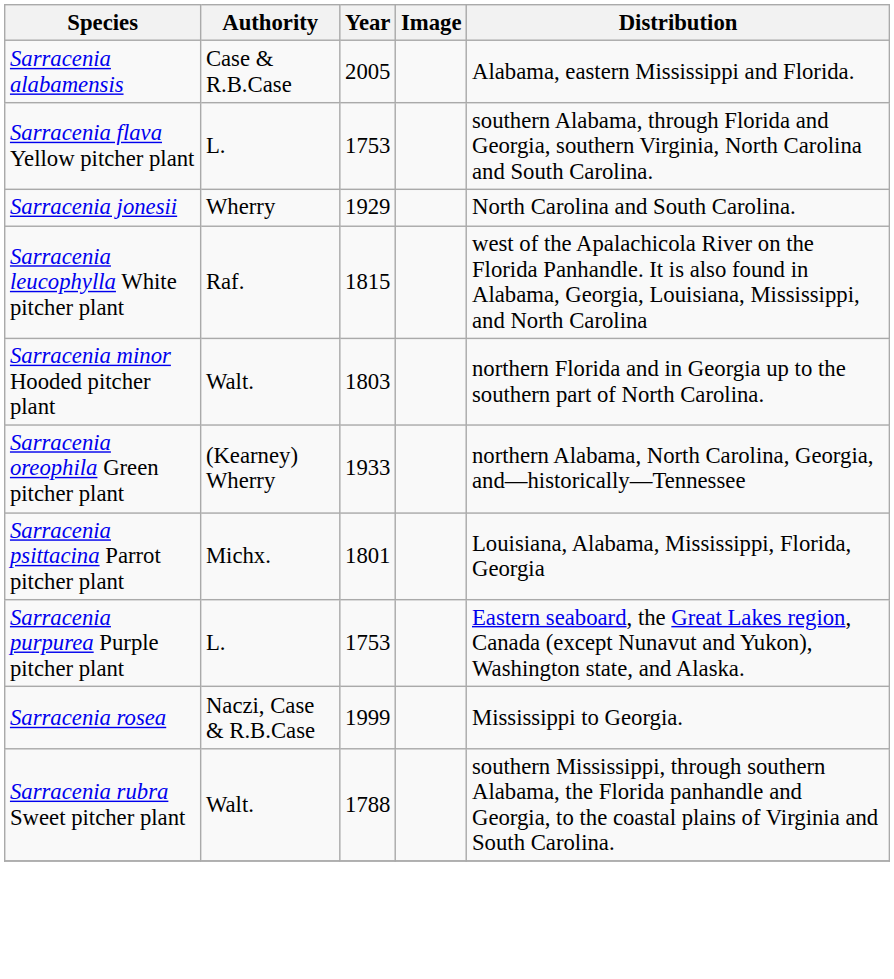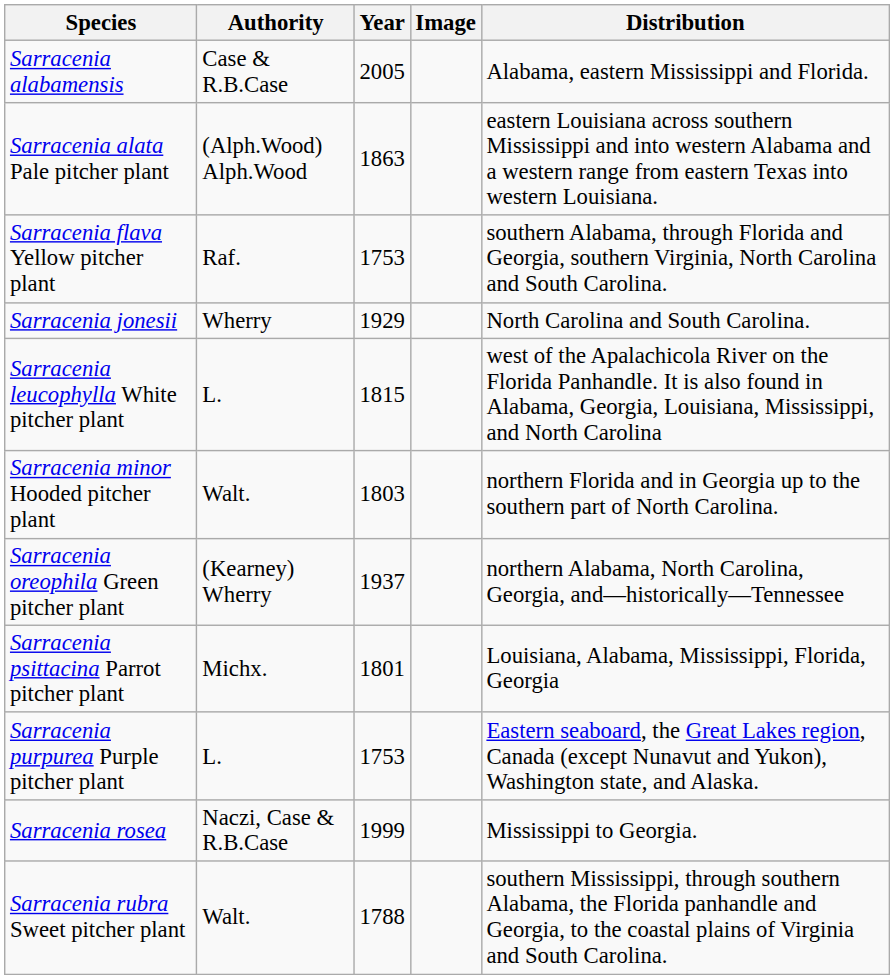 <table class="sortable wikitable" width="100%">
 <tr>
 <th>Species</th>
 <th>Authority</th>
 <th>Year</th>
 <th>Image</th>
 <th>Distribution</th>
 </tr>
 <tr>
 <td><em><a href='#'>Sarracenia alabamensis</a></em></td>
 <td>Case & R.B.Case</td>
 <td>2005</td>
 <td></td>
 <td>Alabama, eastern Mississippi and Florida.</td>
 </tr>
 <tr>
+<td><em><a href='#'>Sarracenia alata</a></em> Pale pitcher plant</td>
+<td>(Alph.Wood) Alph.Wood</td>
+<td>1863</td>
+<td></td>
+<td>eastern Louisiana across southern Mississippi and into western Alabama and a western range from eastern Texas into western Louisiana.</td>
+</tr>
+<tr>
 <td><em><a href='#'>Sarracenia flava</a></em>  Yellow pitcher plant</td>
-<td>L.</td>
+<td>Raf.</td>
 <td>1753</td>
 <td></td>
 <td>southern Alabama, through Florida and Georgia, southern Virginia, North Carolina and South Carolina.</td>
 </tr>
 <tr>
 <td><em><a href='#'>Sarracenia jonesii</a></em></td>
 <td>Wherry</td>
 <td>1929</td>
 <td></td>
 <td>North Carolina and South Carolina.</td>
 </tr>
 <tr>
 <td><em><a href='#'>Sarracenia leucophylla</a></em>  White pitcher plant</td>
-<td>Raf.</td>
+<td>L.</td>
 <td>1815</td>
 <td></td>
 <td>west of the Apalachicola River on the Florida Panhandle. It is also found in Alabama, Georgia, Louisiana, Mississippi, and North Carolina</td>
 </tr>
 <tr>
 <td><em><a href='#'>Sarracenia minor</a></em> Hooded pitcher plant</td>
 <td>Walt.</td>
 <td>1803</td>
 <td></td>
 <td>northern Florida and in Georgia up to the southern part of North Carolina.</td>
 </tr>
 <tr>
 <td><em><a href='#'>Sarracenia oreophila</a></em> Green pitcher plant</td>
 <td>(Kearney) Wherry</td>
-<td>1933</td>
+<td>1937</td>
 <td></td>
 <td>northern Alabama, North Carolina, Georgia, and—historically—Tennessee</td>
 </tr>
 <tr>
 <td><em><a href='#'>Sarracenia psittacina</a></em> Parrot pitcher plant</td>
 <td>Michx.</td>
 <td>1801</td>
 <td></td>
 <td>Louisiana, Alabama, Mississippi, Florida, Georgia</td>
 </tr>
 <tr>
 <td><em><a href='#'>Sarracenia purpurea</a></em> Purple pitcher plant</td>
 <td>L.</td>
 <td>1753</td>
 <td></td>
 <td><a href='#'>Eastern seaboard</a>, the <a href='#'>Great Lakes region</a>, Canada (except Nunavut and Yukon), Washington state, and Alaska.</td>
 </tr>
 <tr>
 <td><em><a href='#'>Sarracenia rosea</a></em></td>
 <td>Naczi, Case & R.B.Case</td>
 <td>1999</td>
 <td></td>
 <td>Mississippi to Georgia.</td>
 </tr>
 <tr>
 <td><em><a href='#'>Sarracenia rubra</a></em> Sweet pitcher plant</td>
 <td>Walt.</td>
 <td>1788</td>
 <td></td>
 <td>southern Mississippi, through southern Alabama, the Florida panhandle and Georgia, to the coastal plains of Virginia and South Carolina.</td>
 </tr>
 <tr>
 </tr>
 </table>
